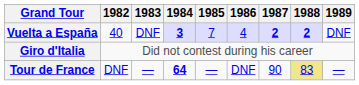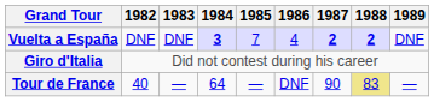 <table class="wikitable plainrowheaders">
 <tr>
 <th scope="col"><a href='#'>Grand Tour</a></th>
 <th scope="col">1982</th>
 <th scope="col">1983</th>
 <th scope="col">1984</th>
 <th scope="col">1985</th>
 <th scope="col">1986</th>
 <th scope="col">1987</th>
 <th scope="col">1988</th>
 <th scope="col">1989</th>
 </tr>
 <tr style="text-align:center;">
 <th scope="row"> <a href='#'>Vuelta a España</a></th>
-<td><a href='#'>40</a></td>
+<td><a href='#'>DNF</a></td>
 <td><a href='#'>DNF</a></td>
 <td style="background:#ddf;"><a href='#'><strong>3</strong></a></td>
 <td style="background:#ddf;"><a href='#'>7</a></td>
 <td style="background:#ddf;"><a href='#'>4</a></td>
 <td style="background:#ddf;"><a href='#'><strong>2</strong></a></td>
 <td style="background:#ddf;"><a href='#'><strong>2</strong></a></td>
 <td><a href='#'>DNF</a></td>
 </tr>
 <tr style="text-align:center;">
 <th scope="row"> <a href='#'>Giro d'Italia</a></th>
 <td style="color:#4d4d4d;" colspan=8>Did not contest during his career</td>
 </tr>
 <tr style="text-align:center;">
 <th scope="row"> <a href='#'>Tour de France</a></th>
-<td><a href='#'>DNF</a></td>
+<td><a href='#'>40</a></td>
 <td><a href='#'>—</a></td>
-<td><strong><a href='#'>64</a></strong></td>
+<td><a href='#'>64</a></td>
 <td><a href='#'>—</a></td>
 <td><a href='#'>DNF</a></td>
 <td><a href='#'>90</a></td>
 <td style="background: khaki;"><a href='#'>83</a></td>
 <td><a href='#'>—</a></td>
 </tr>
 </table>
